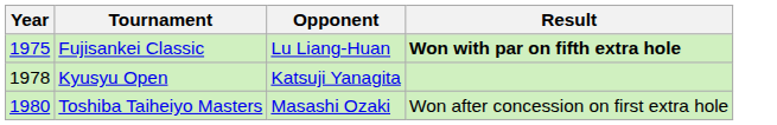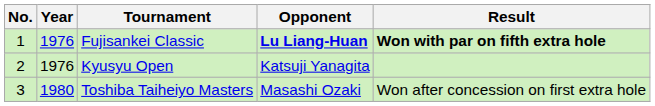 <table class="wikitable" style="font-size:95%;">
 <tr>
+<th>No.</th>
 <th>Year</th>
 <th>Tournament</th>
 <th>Opponent</th>
 <th>Result</th>
 </tr>
 <tr style="background:#D0F0C0;">
-<td><a href='#'>1975</a></td>
+<td align=center>1</td>
+<td><a href='#'>1976</a></td>
 <td><a href='#'>Fujisankei Classic</a></td>
-<td> <a href='#'>Lu Liang-Huan</a></td>
+<td><strong> <a href='#'>Lu Liang-Huan</a></strong></td>
 <td><strong>Won with par on fifth extra hole</strong></td>
 </tr>
 <tr style="background:#D0F0C0;">
-<td>1978</td>
+<td align=center>2</td>
+<td>1976</td>
 <td><a href='#'>Kyusyu Open</a></td>
 <td> <a href='#'>Katsuji Yanagita</a></td>
 <td></td>
 </tr>
 <tr style="background:#D0F0C0;">
+<td align=center>3</td>
 <td><a href='#'>1980</a></td>
 <td><a href='#'>Toshiba Taiheiyo Masters</a></td>
 <td> <a href='#'>Masashi Ozaki</a></td>
 <td>Won after concession on first extra hole</td>
 </tr>
 </table>
